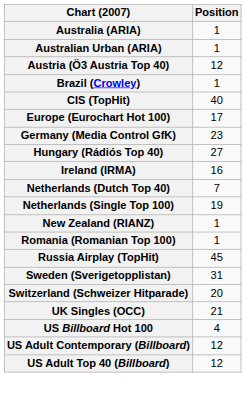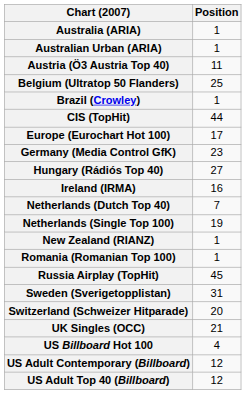 <table class="wikitable plainrowheaders sortable" style="text-align:center">
 <tr>
 <th scope="col">Chart (2007)</th>
 <th scope="col">Position</th>
 </tr>
 <tr>
 <th scope="row">Australia (ARIA)</th>
 <td>1</td>
 </tr>
 <tr>
 <th scope="row">Australian Urban (ARIA)</th>
 <td>1</td>
 </tr>
 <tr>
 <th scope="row">Austria (Ö3 Austria Top 40)</th>
-<td>12</td>
+<td>11</td>
+</tr>
+<tr>
+<th scope="row">Belgium (Ultratop 50 Flanders)</th>
+<td>25</td>
 </tr>
 <tr>
 <th scope="row">Brazil (<a href='#'>Crowley</a>)</th>
 <td>1</td>
 </tr>
 <tr>
 <th scope="row">CIS (TopHit)</th>
-<td>40</td>
+<td>44</td>
 </tr>
 <tr>
 <th scope="row">Europe (Eurochart Hot 100)</th>
 <td>17</td>
 </tr>
 <tr>
 <th scope="row">Germany (Media Control GfK)</th>
 <td>23</td>
 </tr>
 <tr>
 <th scope="row">Hungary (Rádiós Top 40)</th>
 <td>27</td>
 </tr>
 <tr>
 <th scope="row">Ireland (IRMA)</th>
 <td>16</td>
 </tr>
 <tr>
 <th scope="row">Netherlands (Dutch Top 40)</th>
 <td>7</td>
 </tr>
 <tr>
 <th scope="row">Netherlands (Single Top 100)</th>
 <td>19</td>
 </tr>
 <tr>
 <th scope="row">New Zealand (RIANZ)</th>
 <td>1</td>
 </tr>
 <tr>
 <th scope="row">Romania (Romanian Top 100)</th>
 <td>1</td>
 </tr>
 <tr>
 <th scope="row">Russia Airplay (TopHit)</th>
 <td>45</td>
 </tr>
 <tr>
 <th scope="row">Sweden (Sverigetopplistan)</th>
 <td>31</td>
 </tr>
 <tr>
 <th scope="row">Switzerland (Schweizer Hitparade)</th>
 <td>20</td>
 </tr>
 <tr>
 <th scope="row">UK Singles (OCC)</th>
 <td>21</td>
 </tr>
 <tr>
 <th scope="row">US <em>Billboard</em> Hot 100</th>
 <td>4</td>
 </tr>
 <tr>
 <th scope="row">US Adult Contemporary (<em>Billboard</em>)</th>
 <td>12</td>
 </tr>
 <tr>
 <th scope="row">US Adult Top 40 (<em>Billboard</em>)</th>
 <td>12</td>
 </tr>
 </table>
